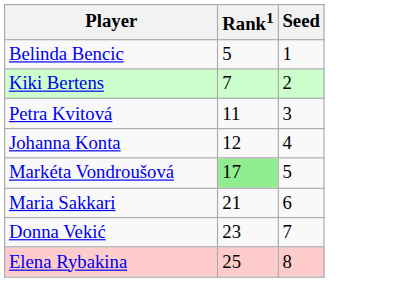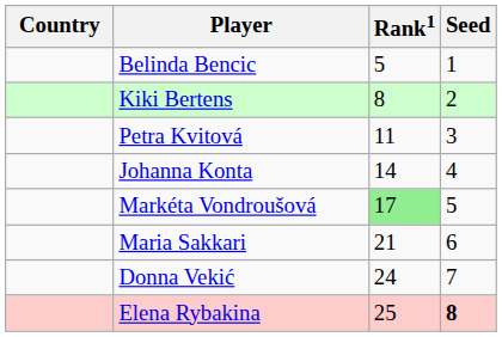 <table class="sortable wikitable">
 <tr>
+<th width="70">Country</th>
 <th width="175">Player</th>
 <th>Rank<sup>1</sup></th>
 <th>Seed</th>
 </tr>
 <tr>
+<td></td>
 <td><a href='#'>Belinda Bencic</a></td>
 <td>5</td>
 <td>1</td>
 </tr>
 <tr style="background:#cfc;">
+<td></td>
 <td><a href='#'>Kiki Bertens</a></td>
-<td>7</td>
+<td>8</td>
 <td>2</td>
 </tr>
 <tr>
+<td></td>
 <td><a href='#'>Petra Kvitová</a></td>
 <td>11</td>
 <td>3</td>
 </tr>
 <tr>
+<td></td>
 <td><a href='#'>Johanna Konta</a></td>
-<td>12</td>
+<td>14</td>
 <td>4</td>
 </tr>
 <tr>
+<td></td>
 <td><a href='#'>Markéta Vondroušová</a></td>
 <td style="background: lightgreen;">17</td>
 <td>5</td>
 </tr>
 <tr>
+<td></td>
 <td><a href='#'>Maria Sakkari</a></td>
 <td>21</td>
 <td>6</td>
 </tr>
 <tr>
+<td></td>
 <td><a href='#'>Donna Vekić</a></td>
-<td>23</td>
+<td>24</td>
 <td>7</td>
 </tr>
 <tr style="background:#fcc;">
+<td></td>
 <td><a href='#'>Elena Rybakina</a></td>
 <td>25</td>
-<td>8</td>
+<td><strong>8</strong></td>
 </tr>
 </table>
